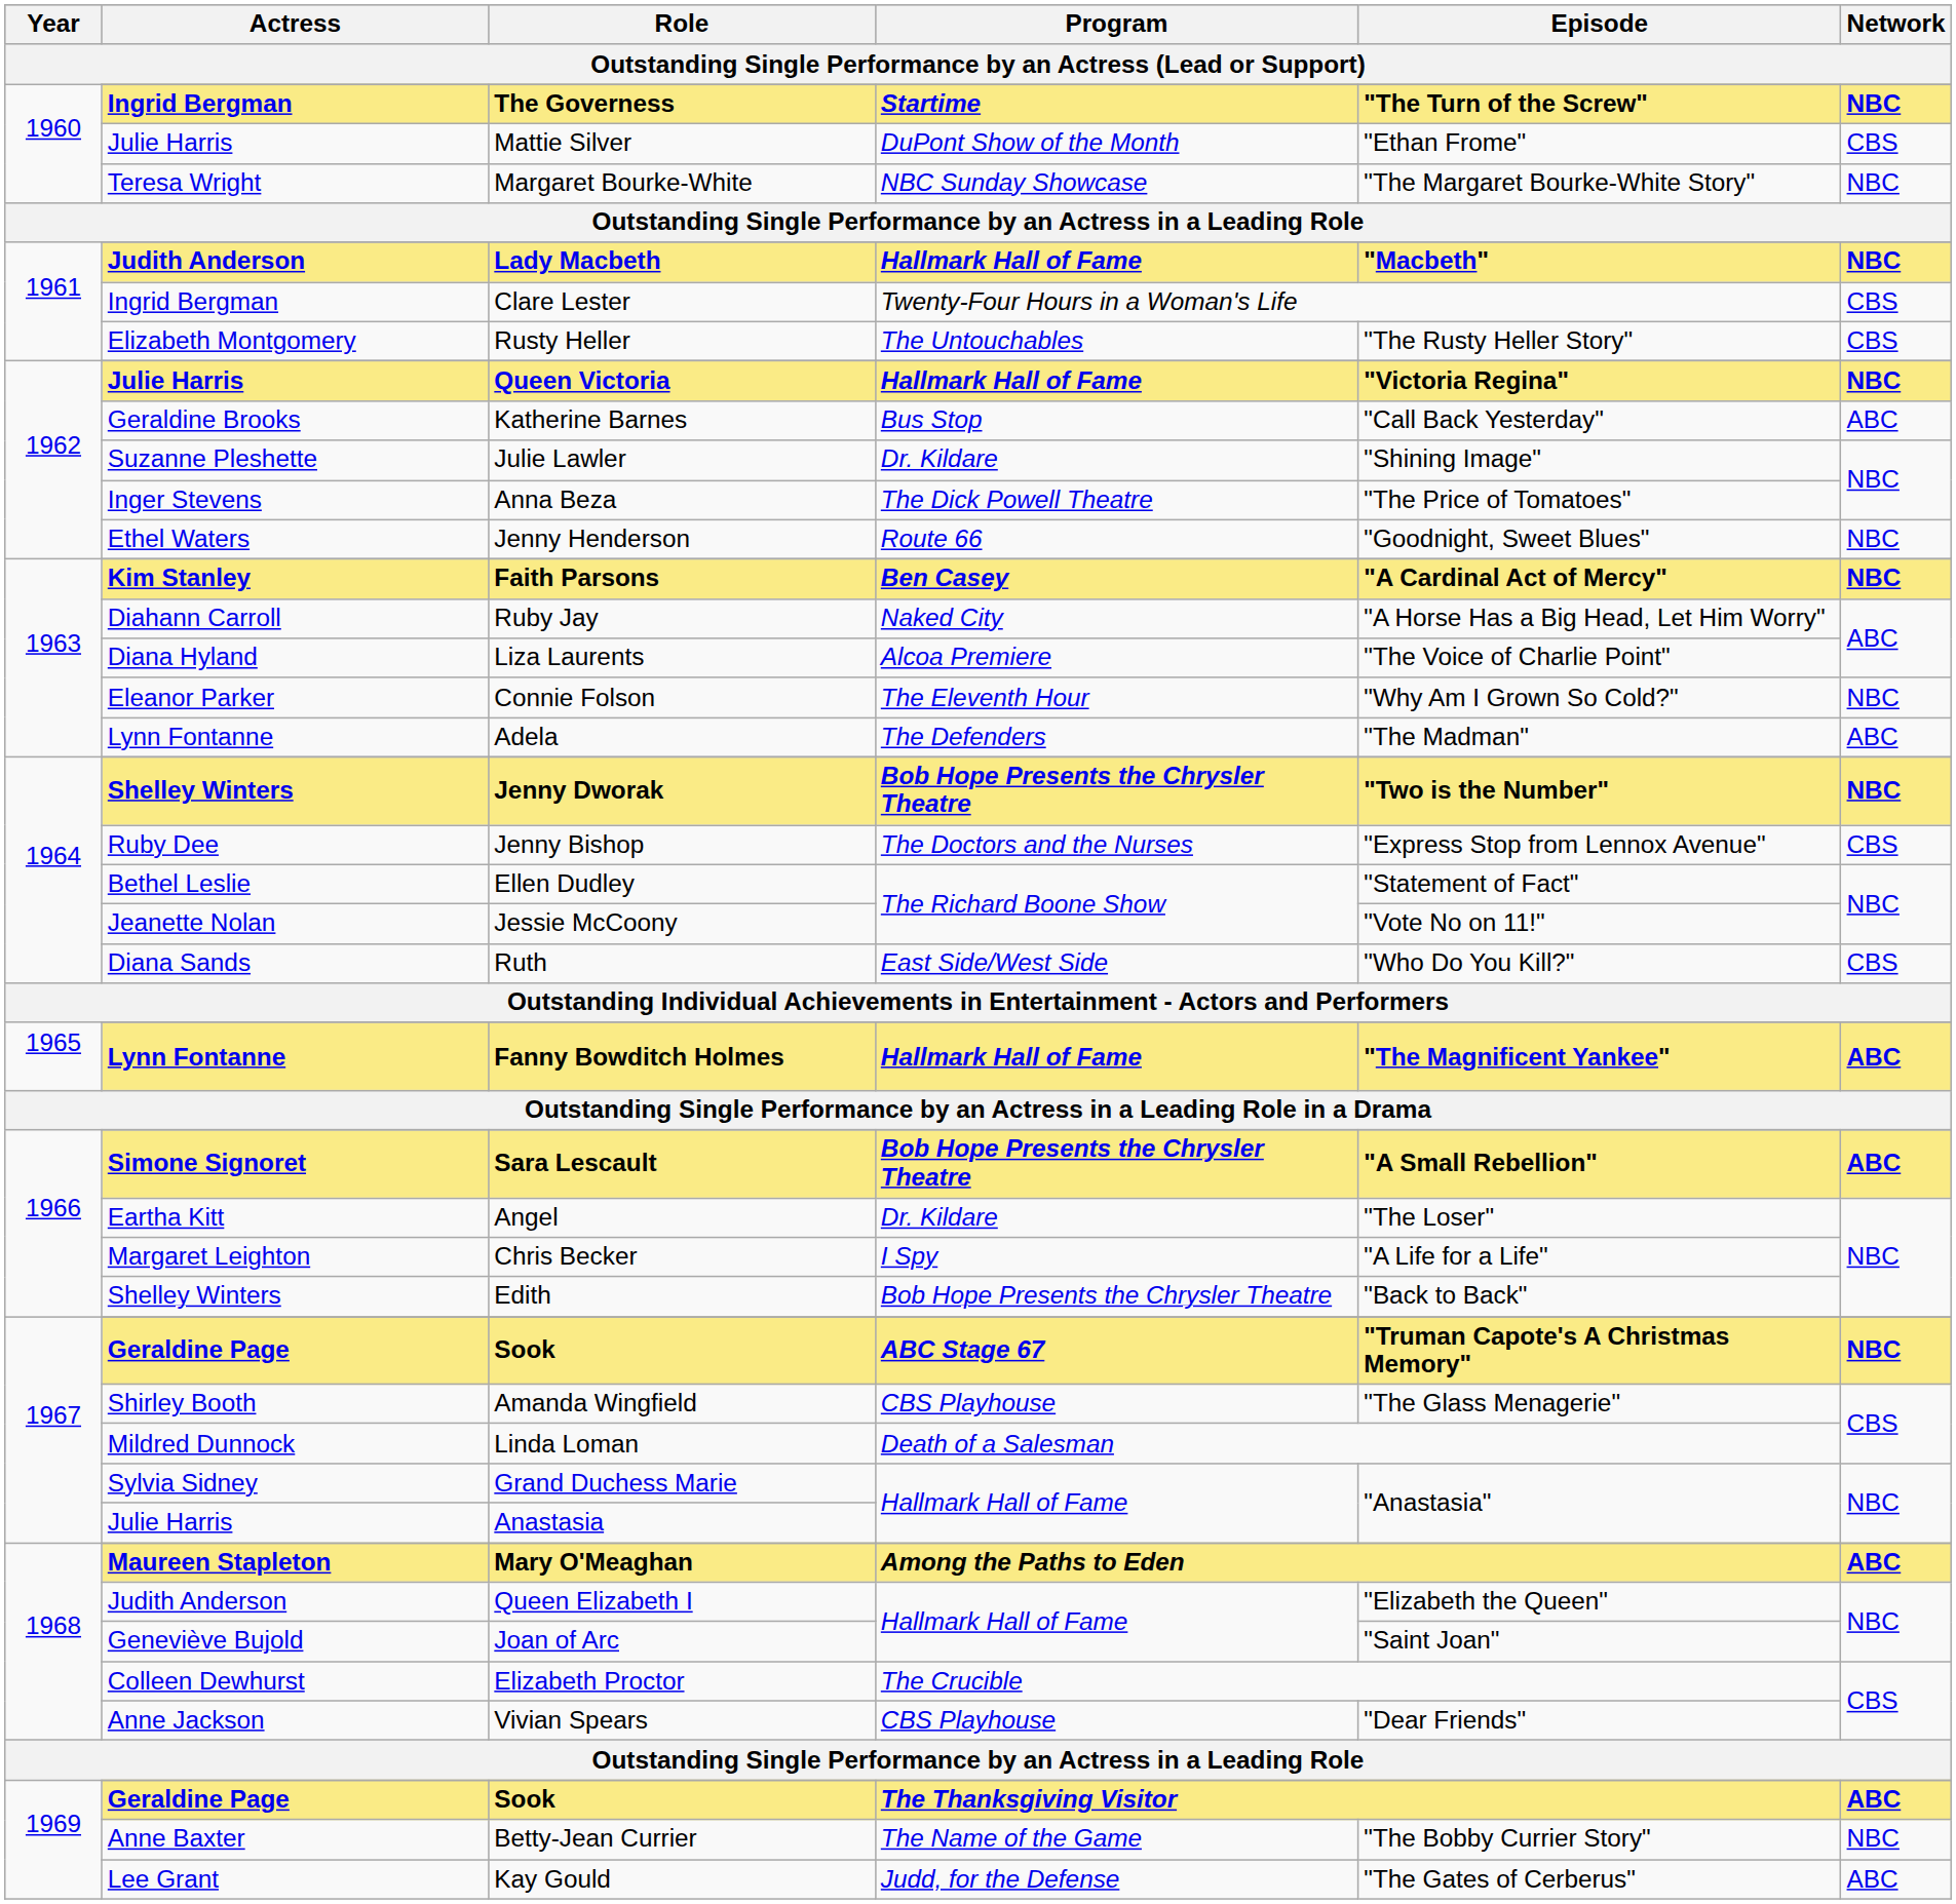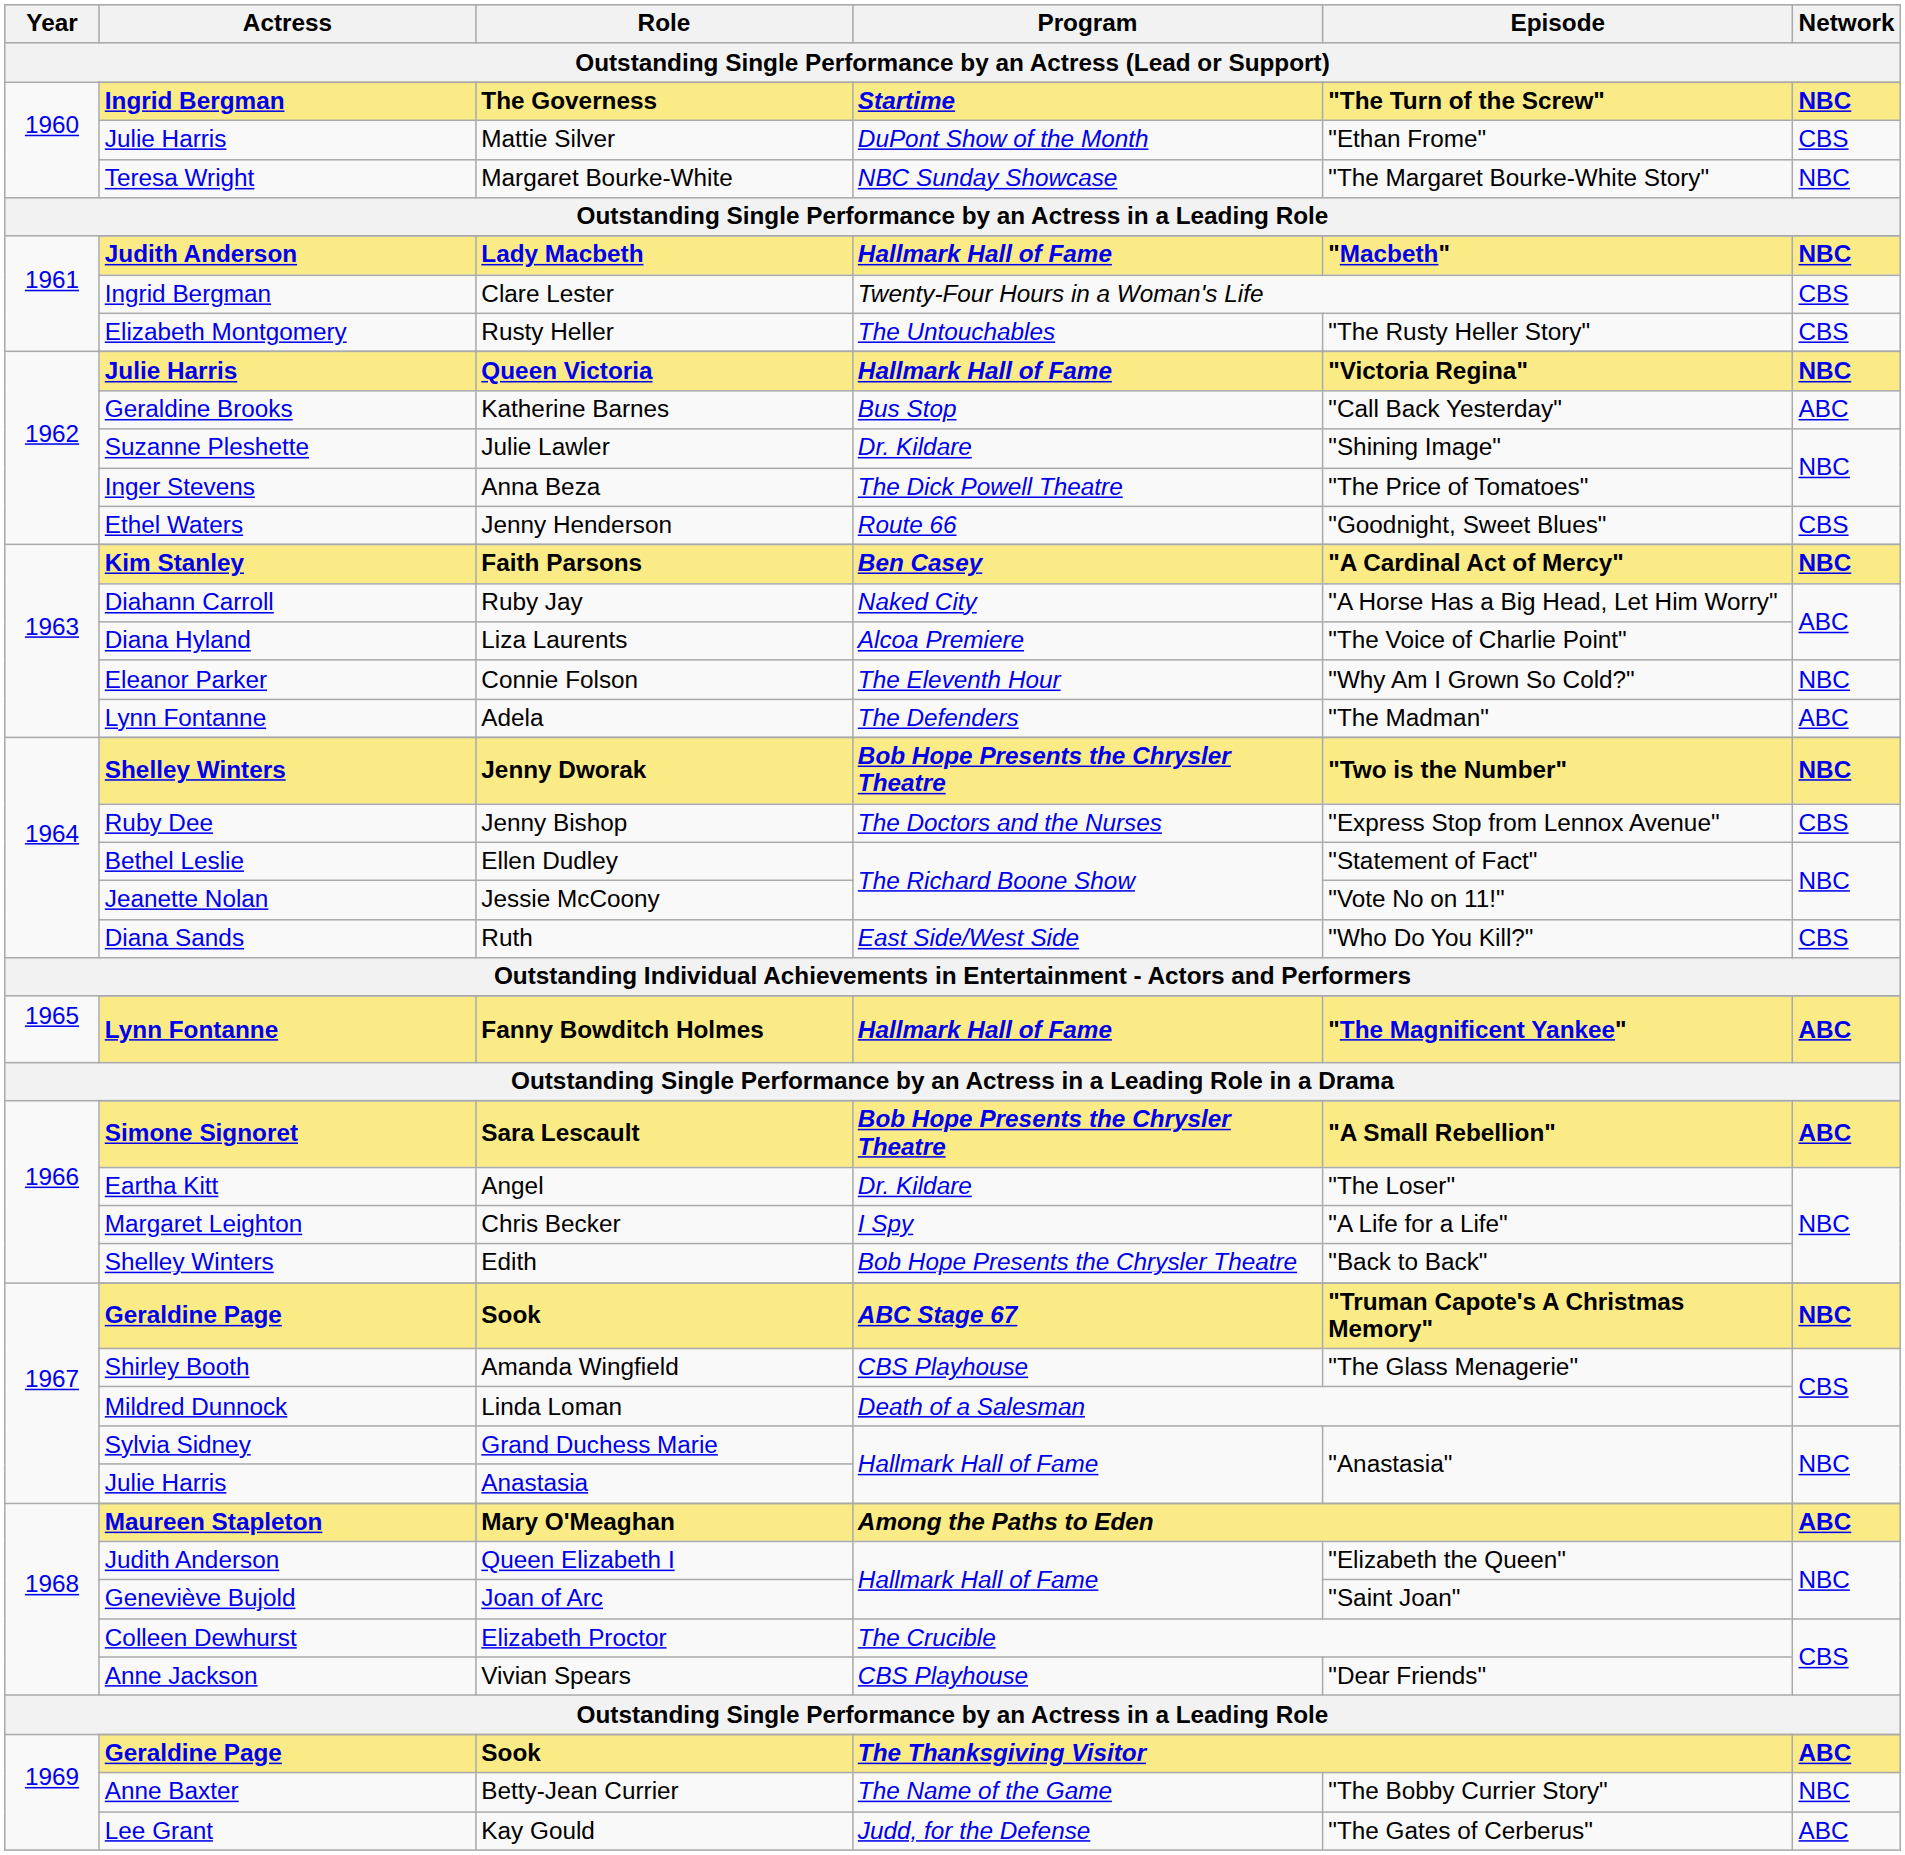 <table class="wikitable" style="width:100; text-align: left;">
 <tr style="background:#bebebe;">
 <th style="width:5%;">Year</th>
 <th style="width:20%;">Actress</th>
 <th style="width:20%;">Role</th>
 <th style="width:25%;">Program</th>
 <th style="width:25%;">Episode</th>
 <th style="width:5%;">Network</th>
 </tr>
 <tr>
 <th colspan="6">Outstanding Single Performance by an Actress (Lead or Support)</th>
 </tr>
 <tr>
 <td rowspan="4" style="text-align:center"><a href='#'>1960</a><br><br></td>
 </tr>
 <tr style="background:#FAEB86">
 <td><strong><a href='#'>Ingrid Bergman</a></strong></td>
 <td><strong>The Governess</strong></td>
 <td><strong><em><a href='#'>Startime</a></em></strong></td>
 <td><strong>"The Turn of the Screw"</strong></td>
 <td><strong><a href='#'>NBC</a></strong></td>
 </tr>
 <tr>
 <td><a href='#'>Julie Harris</a></td>
 <td>Mattie Silver</td>
 <td><em><a href='#'>DuPont Show of the Month</a></em></td>
 <td>"Ethan Frome"</td>
 <td><a href='#'>CBS</a></td>
 </tr>
 <tr>
 <td><a href='#'>Teresa Wright</a></td>
 <td>Margaret Bourke-White</td>
 <td><em><a href='#'>NBC Sunday Showcase</a></em></td>
 <td>"The Margaret Bourke-White Story"</td>
 <td><a href='#'>NBC</a></td>
 </tr>
 <tr>
 <th colspan="6">Outstanding Single Performance by an Actress in a Leading Role</th>
 </tr>
 <tr>
 <td rowspan="4" style="text-align:center"><a href='#'>1961</a><br><br></td>
 </tr>
 <tr style="background:#FAEB86">
 <td><strong><a href='#'>Judith Anderson</a></strong></td>
 <td><strong><a href='#'>Lady Macbeth</a></strong></td>
 <td><strong><em><a href='#'>Hallmark Hall of Fame</a></em></strong></td>
 <td><strong>"<a href='#'>Macbeth</a>"</strong></td>
 <td><strong><a href='#'>NBC</a></strong></td>
 </tr>
 <tr>
 <td><a href='#'>Ingrid Bergman</a></td>
 <td>Clare Lester</td>
 <td colspan=2><em>Twenty-Four Hours in a Woman's Life</em></td>
 <td><a href='#'>CBS</a></td>
 </tr>
 <tr>
 <td><a href='#'>Elizabeth Montgomery</a></td>
 <td>Rusty Heller</td>
 <td><em><a href='#'>The Untouchables</a></em></td>
 <td>"The Rusty Heller Story"</td>
 <td><a href='#'>CBS</a></td>
 </tr>
 <tr>
 <td rowspan="6" style="text-align:center"><a href='#'>1962</a><br><br></td>
 </tr>
 <tr style="background:#FAEB86">
 <td><strong><a href='#'>Julie Harris</a></strong></td>
 <td><strong><a href='#'>Queen Victoria</a></strong></td>
 <td><strong><em><a href='#'>Hallmark Hall of Fame</a></em></strong></td>
 <td><strong>"Victoria Regina"</strong></td>
 <td><strong><a href='#'>NBC</a></strong></td>
 </tr>
 <tr>
 <td><a href='#'>Geraldine Brooks</a></td>
 <td>Katherine Barnes</td>
 <td><em><a href='#'>Bus Stop</a></em></td>
 <td>"Call Back Yesterday"</td>
 <td><a href='#'>ABC</a></td>
 </tr>
 <tr>
 <td><a href='#'>Suzanne Pleshette</a></td>
 <td>Julie Lawler</td>
 <td><em><a href='#'>Dr. Kildare</a></em></td>
 <td>"Shining Image"</td>
 <td rowspan="2"><a href='#'>NBC</a></td>
 </tr>
 <tr>
 <td><a href='#'>Inger Stevens</a></td>
 <td>Anna Beza</td>
 <td><em><a href='#'>The Dick Powell Theatre</a></em></td>
 <td>"The Price of Tomatoes"</td>
 </tr>
 <tr>
 <td><a href='#'>Ethel Waters</a></td>
 <td>Jenny Henderson</td>
 <td><em><a href='#'>Route 66</a></em></td>
 <td>"Goodnight, Sweet Blues"</td>
-<td><a href='#'>NBC</a></td>
+<td><a href='#'>CBS</a></td>
 </tr>
 <tr>
 <td rowspan="6" style="text-align:center"><a href='#'>1963</a><br><br></td>
 </tr>
 <tr style="background:#FAEB86">
 <td><strong><a href='#'>Kim Stanley</a></strong></td>
 <td><strong>Faith Parsons</strong></td>
 <td><strong><em><a href='#'>Ben Casey</a></em></strong></td>
 <td><strong>"A Cardinal Act of Mercy"</strong></td>
 <td><strong><a href='#'>NBC</a></strong></td>
 </tr>
 <tr>
 <td><a href='#'>Diahann Carroll</a></td>
 <td>Ruby Jay</td>
 <td><em><a href='#'>Naked City</a></em></td>
 <td>"A Horse Has a Big Head, Let Him Worry"</td>
 <td rowspan="2"><a href='#'>ABC</a></td>
 </tr>
 <tr>
 <td><a href='#'>Diana Hyland</a></td>
 <td>Liza Laurents</td>
 <td><em><a href='#'>Alcoa Premiere</a></em></td>
 <td>"The Voice of Charlie Point"</td>
 </tr>
 <tr>
 <td><a href='#'>Eleanor Parker</a></td>
 <td>Connie Folson</td>
 <td><em><a href='#'>The Eleventh Hour</a></em></td>
 <td>"Why Am I Grown So Cold?"</td>
 <td><a href='#'>NBC</a></td>
 </tr>
 <tr>
 <td><a href='#'>Lynn Fontanne</a></td>
 <td>Adela</td>
 <td><em><a href='#'>The Defenders</a></em></td>
 <td>"The Madman"</td>
 <td><a href='#'>ABC</a></td>
 </tr>
 <tr>
 <td rowspan="6" style="text-align:center"><a href='#'>1964</a><br><br></td>
 </tr>
 <tr style="background:#FAEB86">
 <td><strong><a href='#'>Shelley Winters</a></strong></td>
 <td><strong>Jenny Dworak</strong></td>
 <td><strong><em><a href='#'>Bob Hope Presents the Chrysler Theatre</a></em></strong></td>
 <td><strong>"Two is the Number"</strong></td>
 <td><strong><a href='#'>NBC</a></strong></td>
 </tr>
 <tr>
 <td><a href='#'>Ruby Dee</a></td>
 <td>Jenny Bishop</td>
 <td><em><a href='#'>The Doctors and the Nurses</a></em></td>
 <td>"Express Stop from Lennox Avenue"</td>
 <td><a href='#'>CBS</a></td>
 </tr>
 <tr>
 <td><a href='#'>Bethel Leslie</a></td>
 <td>Ellen Dudley</td>
 <td rowspan="2"><em><a href='#'>The Richard Boone Show</a></em></td>
 <td>"Statement of Fact"</td>
 <td rowspan="2"><a href='#'>NBC</a></td>
 </tr>
 <tr>
 <td><a href='#'>Jeanette Nolan</a></td>
 <td>Jessie McCoony</td>
 <td>"Vote No on 11!"</td>
 </tr>
 <tr>
 <td><a href='#'>Diana Sands</a></td>
 <td>Ruth</td>
 <td><em><a href='#'>East Side/West Side</a></em></td>
 <td>"Who Do You Kill?"</td>
 <td><a href='#'>CBS</a></td>
 </tr>
 <tr>
 <th colspan="6">Outstanding Individual Achievements in Entertainment - Actors and Performers</th>
 </tr>
 <tr>
 <td rowspan="2" style="text-align:center"><a href='#'>1965</a><br><br></td>
 </tr>
 <tr style="background:#FAEB86">
 <td><strong><a href='#'>Lynn Fontanne</a></strong></td>
 <td><strong>Fanny Bowditch Holmes</strong></td>
 <td><strong><em><a href='#'>Hallmark Hall of Fame</a></em></strong></td>
 <td><strong>"<a href='#'>The Magnificent Yankee</a>"</strong></td>
 <td><strong><a href='#'>ABC</a></strong></td>
 </tr>
 <tr>
 <th colspan="6">Outstanding Single Performance by an Actress in a Leading Role in a Drama</th>
 </tr>
 <tr>
 <td rowspan="5" style="text-align:center"><a href='#'>1966</a><br><br></td>
 </tr>
 <tr style="background:#FAEB86">
 <td><strong><a href='#'>Simone Signoret</a></strong></td>
 <td><strong>Sara Lescault</strong></td>
 <td><strong><em><a href='#'>Bob Hope Presents the Chrysler Theatre</a></em></strong></td>
 <td><strong>"A Small Rebellion"</strong></td>
 <td><strong><a href='#'>ABC</a></strong></td>
 </tr>
 <tr>
 <td><a href='#'>Eartha Kitt</a></td>
 <td>Angel</td>
 <td><em><a href='#'>Dr. Kildare</a></em></td>
 <td>"The Loser"</td>
 <td rowspan="3"><a href='#'>NBC</a></td>
 </tr>
 <tr>
 <td><a href='#'>Margaret Leighton</a></td>
 <td>Chris Becker</td>
 <td><em><a href='#'>I Spy</a></em></td>
 <td>"A Life for a Life"</td>
 </tr>
 <tr>
 <td><a href='#'>Shelley Winters</a></td>
 <td>Edith</td>
 <td><em><a href='#'>Bob Hope Presents the Chrysler Theatre</a></em></td>
 <td>"Back to Back"</td>
 </tr>
 <tr>
 <td rowspan="6" style="text-align:center"><a href='#'>1967</a><br><br></td>
 </tr>
 <tr style="background:#FAEB86">
 <td><strong><a href='#'>Geraldine Page</a></strong></td>
 <td><strong>Sook</strong></td>
 <td><strong><em><a href='#'>ABC Stage 67</a></em></strong></td>
 <td><strong>"Truman Capote's A Christmas Memory"</strong></td>
 <td><strong><a href='#'>NBC</a></strong></td>
 </tr>
 <tr>
 <td><a href='#'>Shirley Booth</a></td>
 <td>Amanda Wingfield</td>
 <td><em><a href='#'>CBS Playhouse</a></em></td>
 <td>"The Glass Menagerie"</td>
 <td rowspan="2"><a href='#'>CBS</a></td>
 </tr>
 <tr>
 <td><a href='#'>Mildred Dunnock</a></td>
 <td>Linda Loman</td>
 <td colspan=2><em><a href='#'>Death of a Salesman</a></em></td>
 </tr>
 <tr>
 <td><a href='#'>Sylvia Sidney</a></td>
 <td><a href='#'>Grand Duchess Marie</a></td>
 <td rowspan="2"><em><a href='#'>Hallmark Hall of Fame</a></em></td>
 <td rowspan="2">"Anastasia"</td>
 <td rowspan="2"><a href='#'>NBC</a></td>
 </tr>
 <tr>
 <td><a href='#'>Julie Harris</a></td>
 <td><a href='#'>Anastasia</a></td>
 </tr>
 <tr>
 <td rowspan="6" style="text-align:center"><a href='#'>1968</a><br><br></td>
 </tr>
 <tr style="background:#FAEB86">
 <td><strong><a href='#'>Maureen Stapleton</a></strong></td>
 <td><strong>Mary O'Meaghan</strong></td>
 <td colspan=2><strong><em>Among the Paths to Eden</em></strong></td>
 <td><strong><a href='#'>ABC</a></strong></td>
 </tr>
 <tr>
 <td><a href='#'>Judith Anderson</a></td>
 <td><a href='#'>Queen Elizabeth I</a></td>
 <td rowspan="2"><em><a href='#'>Hallmark Hall of Fame</a></em></td>
 <td>"Elizabeth the Queen"</td>
 <td rowspan="2"><a href='#'>NBC</a></td>
 </tr>
 <tr>
 <td><a href='#'>Geneviève Bujold</a></td>
 <td><a href='#'>Joan of Arc</a></td>
 <td>"Saint Joan"</td>
 </tr>
 <tr>
 <td><a href='#'>Colleen Dewhurst</a></td>
 <td><a href='#'>Elizabeth Proctor</a></td>
 <td colspan=2><em><a href='#'>The Crucible</a></em></td>
 <td rowspan="2"><a href='#'>CBS</a></td>
 </tr>
 <tr>
 <td><a href='#'>Anne Jackson</a></td>
 <td>Vivian Spears</td>
 <td><em><a href='#'>CBS Playhouse</a></em></td>
 <td>"Dear Friends"</td>
 </tr>
 <tr>
 <th colspan="6">Outstanding Single Performance by an Actress in a Leading Role</th>
 </tr>
 <tr>
 <td rowspan="4" style="text-align:center"><a href='#'>1969</a><br><br></td>
 </tr>
 <tr style="background:#FAEB86">
 <td><strong><a href='#'>Geraldine Page</a></strong></td>
 <td><strong>Sook</strong></td>
 <td colspan=2><strong><em><a href='#'>The Thanksgiving Visitor</a></em></strong></td>
 <td><strong><a href='#'>ABC</a></strong></td>
 </tr>
 <tr>
 <td><a href='#'>Anne Baxter</a></td>
 <td>Betty-Jean Currier</td>
 <td><em><a href='#'>The Name of the Game</a></em></td>
 <td>"The Bobby Currier Story"</td>
 <td><a href='#'>NBC</a></td>
 </tr>
 <tr>
 <td><a href='#'>Lee Grant</a></td>
 <td>Kay Gould</td>
 <td><em><a href='#'>Judd, for the Defense</a></em></td>
 <td>"The Gates of Cerberus"</td>
 <td><a href='#'>ABC</a></td>
 </tr>
 </table>
